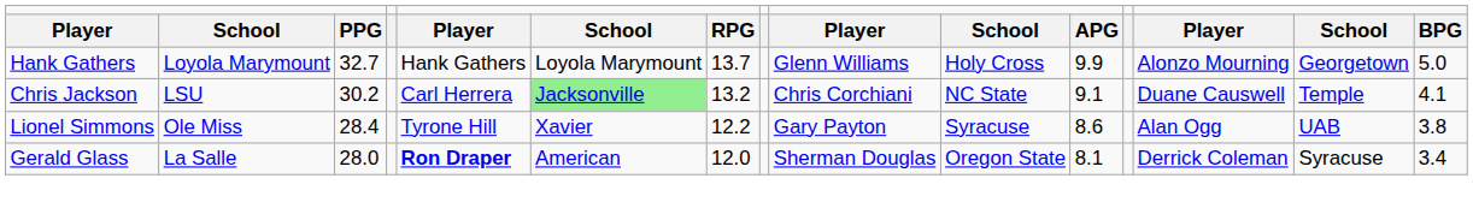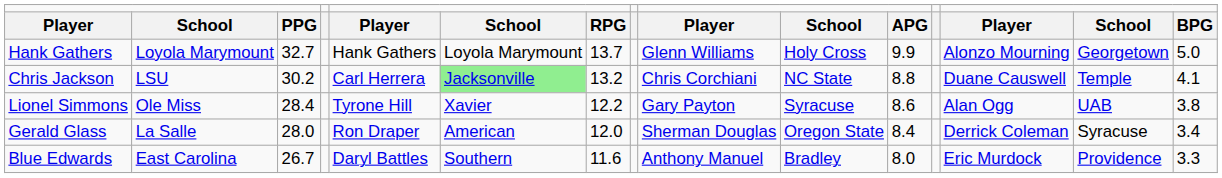 <table class="wikitable" style="text-align: left;">
 <tr>
 <td colspan=3></td>
 <td></td>
 <td colspan=3></td>
 <td></td>
 <td colspan=3></td>
 <td></td>
 <td colspan=3></td>
 </tr>
 <tr>
 <th>Player</th>
 <th>School</th>
 <th>PPG</th>
 <th></th>
 <th>Player</th>
 <th>School</th>
 <th>RPG</th>
 <th></th>
 <th>Player</th>
 <th>School</th>
 <th>APG</th>
 <th></th>
 <th>Player</th>
 <th>School</th>
 <th>BPG</th>
 </tr>
 <tr>
 <td align="left"><a href='#'>Hank Gathers</a></td>
 <td><a href='#'>Loyola Marymount</a></td>
 <td>32.7</td>
 <td></td>
 <td>Hank Gathers</td>
 <td>Loyola Marymount</td>
 <td>13.7</td>
 <td></td>
 <td><a href='#'>Glenn Williams</a></td>
 <td><a href='#'>Holy Cross</a></td>
 <td>9.9</td>
 <td></td>
 <td><a href='#'>Alonzo Mourning</a></td>
 <td><a href='#'>Georgetown</a></td>
 <td>5.0</td>
 </tr>
 <tr>
 <td align="left"><a href='#'>Chris Jackson</a></td>
 <td><a href='#'>LSU</a></td>
 <td>30.2</td>
 <td></td>
 <td><a href='#'>Carl Herrera</a></td>
 <td style="background: lightgreen;"><a href='#'>Jacksonville</a></td>
 <td>13.2</td>
 <td></td>
 <td><a href='#'>Chris Corchiani</a></td>
 <td><a href='#'>NC State</a></td>
-<td>9.1</td>
+<td>8.8</td>
 <td></td>
 <td><a href='#'>Duane Causwell</a></td>
 <td><a href='#'>Temple</a></td>
 <td>4.1</td>
 </tr>
 <tr>
 <td align="left"><a href='#'>Lionel Simmons</a></td>
 <td><a href='#'>Ole Miss</a></td>
 <td>28.4</td>
 <td></td>
 <td><a href='#'>Tyrone Hill</a></td>
 <td><a href='#'>Xavier</a></td>
 <td>12.2</td>
 <td></td>
 <td><a href='#'>Gary Payton</a></td>
 <td><a href='#'>Syracuse</a></td>
 <td>8.6</td>
 <td></td>
 <td><a href='#'>Alan Ogg</a></td>
 <td><a href='#'>UAB</a></td>
 <td>3.8</td>
 </tr>
 <tr>
 <td align="left"><a href='#'>Gerald Glass</a></td>
 <td><a href='#'>La Salle</a></td>
 <td>28.0</td>
 <td></td>
-<td><strong><a href='#'>Ron Draper</a></strong></td>
+<td><a href='#'>Ron Draper</a></td>
 <td><a href='#'>American</a></td>
 <td>12.0</td>
 <td></td>
 <td><a href='#'>Sherman Douglas</a></td>
 <td><a href='#'>Oregon State</a></td>
-<td>8.1</td>
+<td>8.4</td>
 <td></td>
 <td><a href='#'>Derrick Coleman</a></td>
 <td>Syracuse</td>
 <td>3.4</td>
 </tr>
+<tr>
+<td align="left"><a href='#'>Blue Edwards</a></td>
+<td><a href='#'>East Carolina</a></td>
+<td>26.7</td>
+<td></td>
+<td><a href='#'>Daryl Battles</a></td>
+<td><a href='#'>Southern</a></td>
+<td>11.6</td>
+<td></td>
+<td><a href='#'>Anthony Manuel</a></td>
+<td><a href='#'>Bradley</a></td>
+<td>8.0</td>
+<td></td>
+<td><a href='#'>Eric Murdock</a></td>
+<td><a href='#'>Providence</a></td>
+<td>3.3</td>
+</tr>
 </table>
